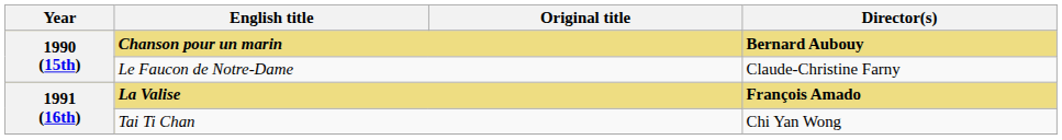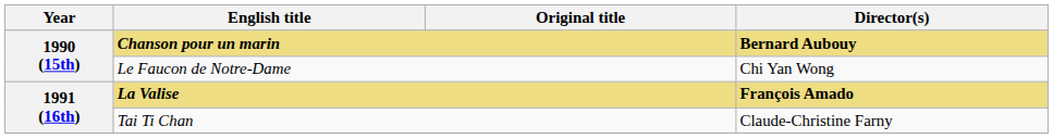 <table class="wikitable">
 <tr>
 <th width="100">Year</th>
 <th width="300">English title</th>
 <th width="300">Original title</th>
 <th width="300">Director(s)</th>
 </tr>
 <tr style="background:#eedd82;">
 <th rowspan="2" align="center">1990<br>(<a href='#'>15th</a>)</th>
 <td colspan="2"><strong><em>Chanson pour un marin</em></strong></td>
 <td><strong>Bernard Aubouy</strong></td>
 </tr>
 <tr>
 <td colspan="2"><em>Le Faucon de Notre-Dame</em></td>
-<td>Claude-Christine Farny</td>
+<td>Chi Yan Wong</td>
 </tr>
 <tr style="background:#eedd82;">
 <th rowspan="2" align="center">1991<br>(<a href='#'>16th</a>)</th>
 <td colspan="2"><strong><em>La Valise</em></strong></td>
 <td><strong>François Amado</strong></td>
 </tr>
 <tr>
 <td colspan="2"><em>Tai Ti Chan</em></td>
-<td>Chi Yan Wong</td>
+<td>Claude-Christine Farny</td>
 </tr>
 <tr>
 </tr>
 </table>
